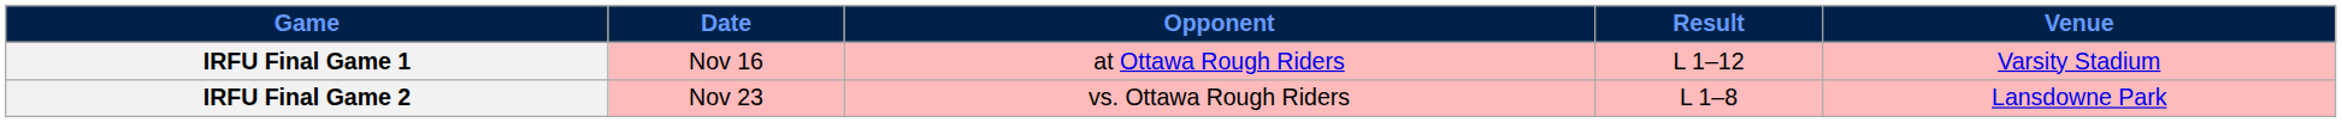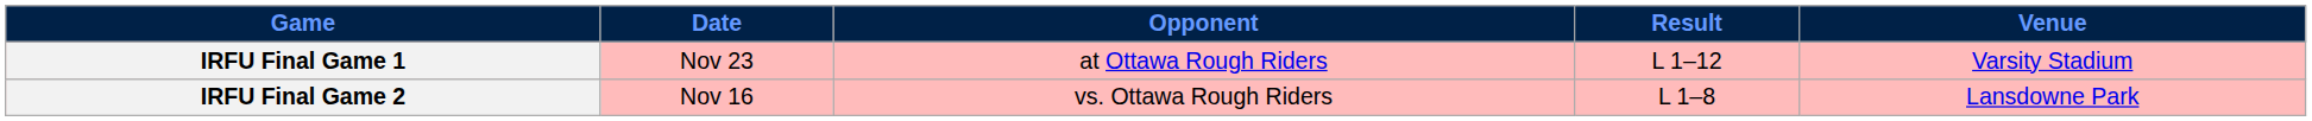 <table class="wikitable" width="80%">
 <tr align="center"  style="background:#002147;color:#6699FF;">
 <td><strong>Game</strong></td>
 <td><strong>Date</strong></td>
 <td><strong>Opponent</strong></td>
 <td><strong>Result</strong></td>
 <td><strong>Venue</strong></td>
 </tr>
 <tr align="center" bgcolor="#ffbbbb">
 <th>IRFU Final Game 1</th>
-<td>Nov 16</td>
+<td>Nov 23</td>
 <td>at <a href='#'>Ottawa Rough Riders</a></td>
 <td>L 1–12</td>
 <td><a href='#'>Varsity Stadium</a></td>
 </tr>
 <tr align="center" bgcolor="#ffbbbb">
 <th>IRFU Final Game 2</th>
-<td>Nov 23</td>
+<td>Nov 16</td>
 <td>vs. Ottawa Rough Riders</td>
 <td>L 1–8</td>
 <td><a href='#'>Lansdowne Park</a></td>
 </tr>
 </table>
